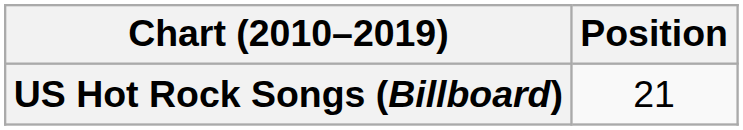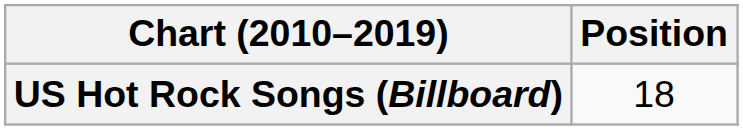 <table class="wikitable plainrowheaders" style="text-align:center">
 <tr>
 <th scope="col">Chart (2010–2019)</th>
 <th scope="col">Position</th>
 </tr>
 <tr>
 <th scope="row">US Hot Rock Songs (<em>Billboard</em>)</th>
-<td>21</td>
+<td>18</td>
 </tr>
 </table>
